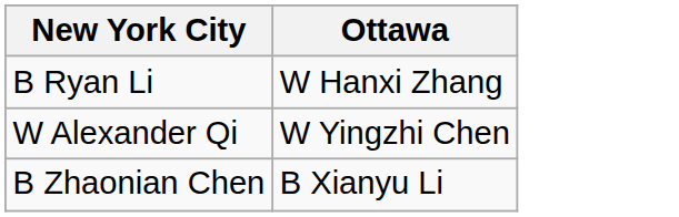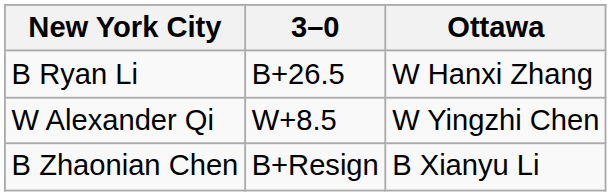 <table class="wikitable">
 <tr>
 <th>New York City</th>
+<th>3–0</th>
 <th>Ottawa</th>
 </tr>
 <tr>
 <td>B Ryan Li</td>
+<td>B+26.5</td>
 <td>W Hanxi Zhang</td>
 </tr>
 <tr>
 <td>W Alexander Qi</td>
+<td>W+8.5</td>
 <td>W Yingzhi Chen</td>
 </tr>
 <tr>
 <td>B Zhaonian Chen</td>
+<td>B+Resign</td>
 <td>B Xianyu Li</td>
 </tr>
 </table>
